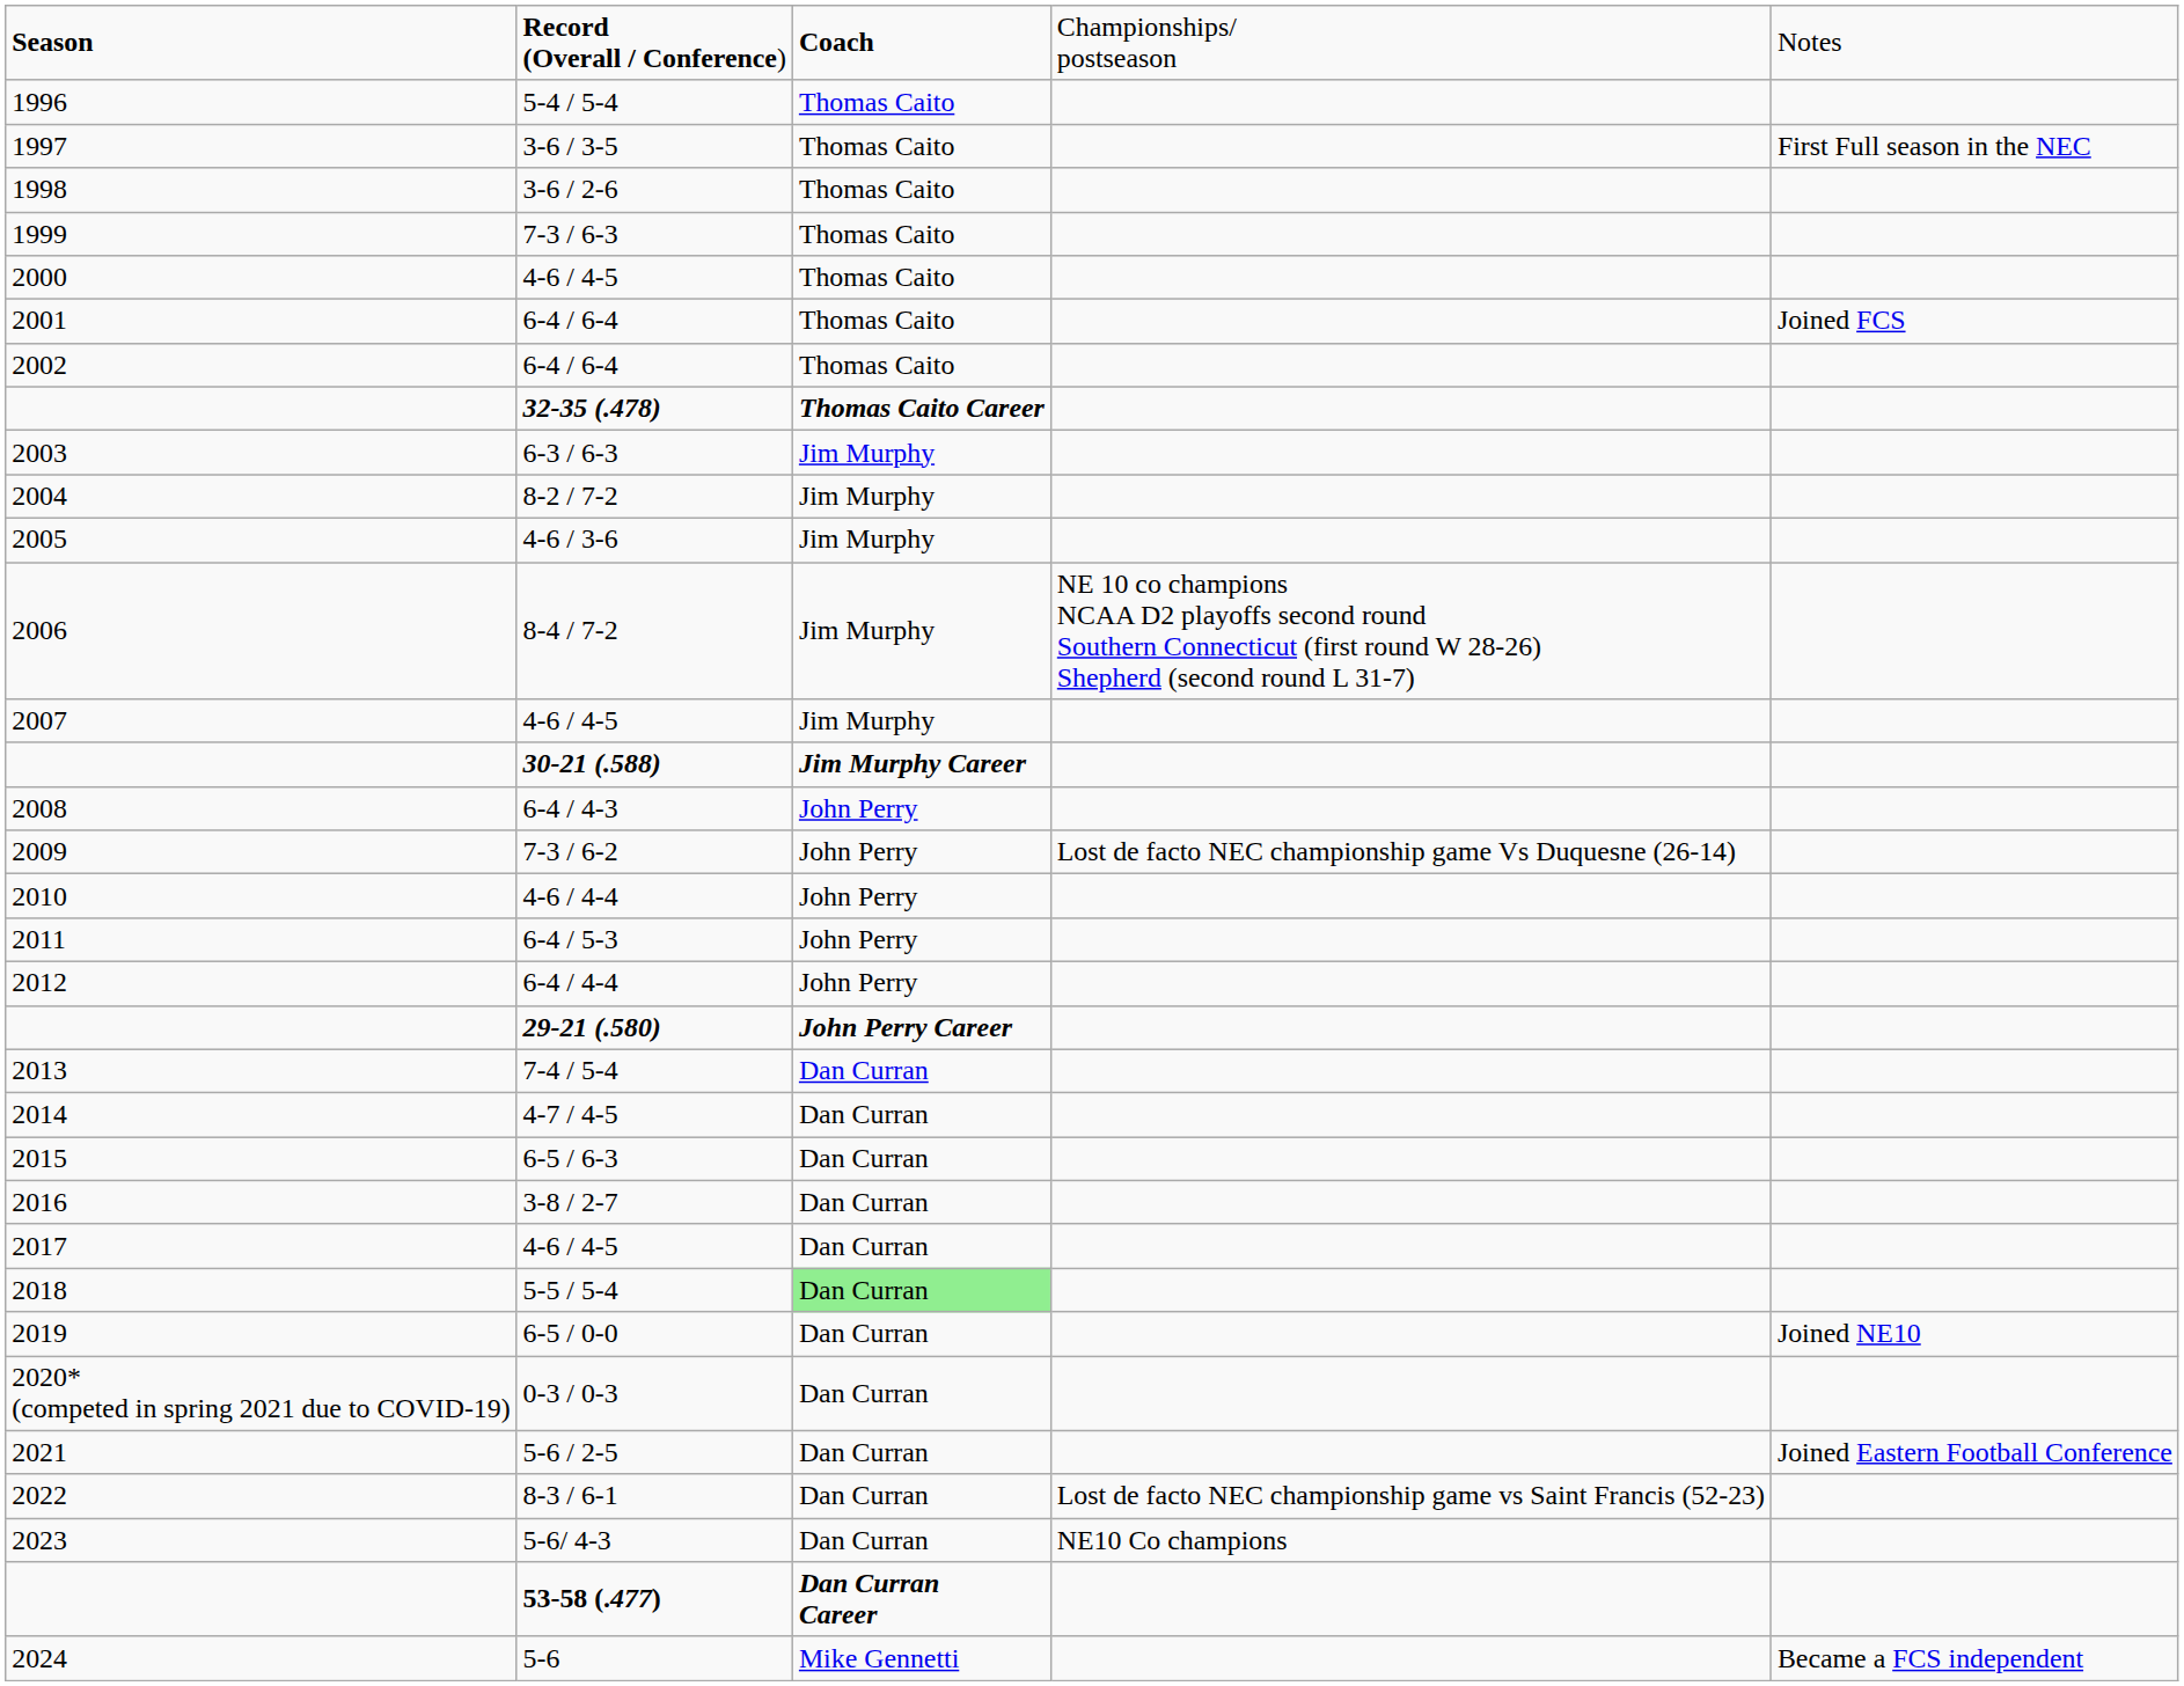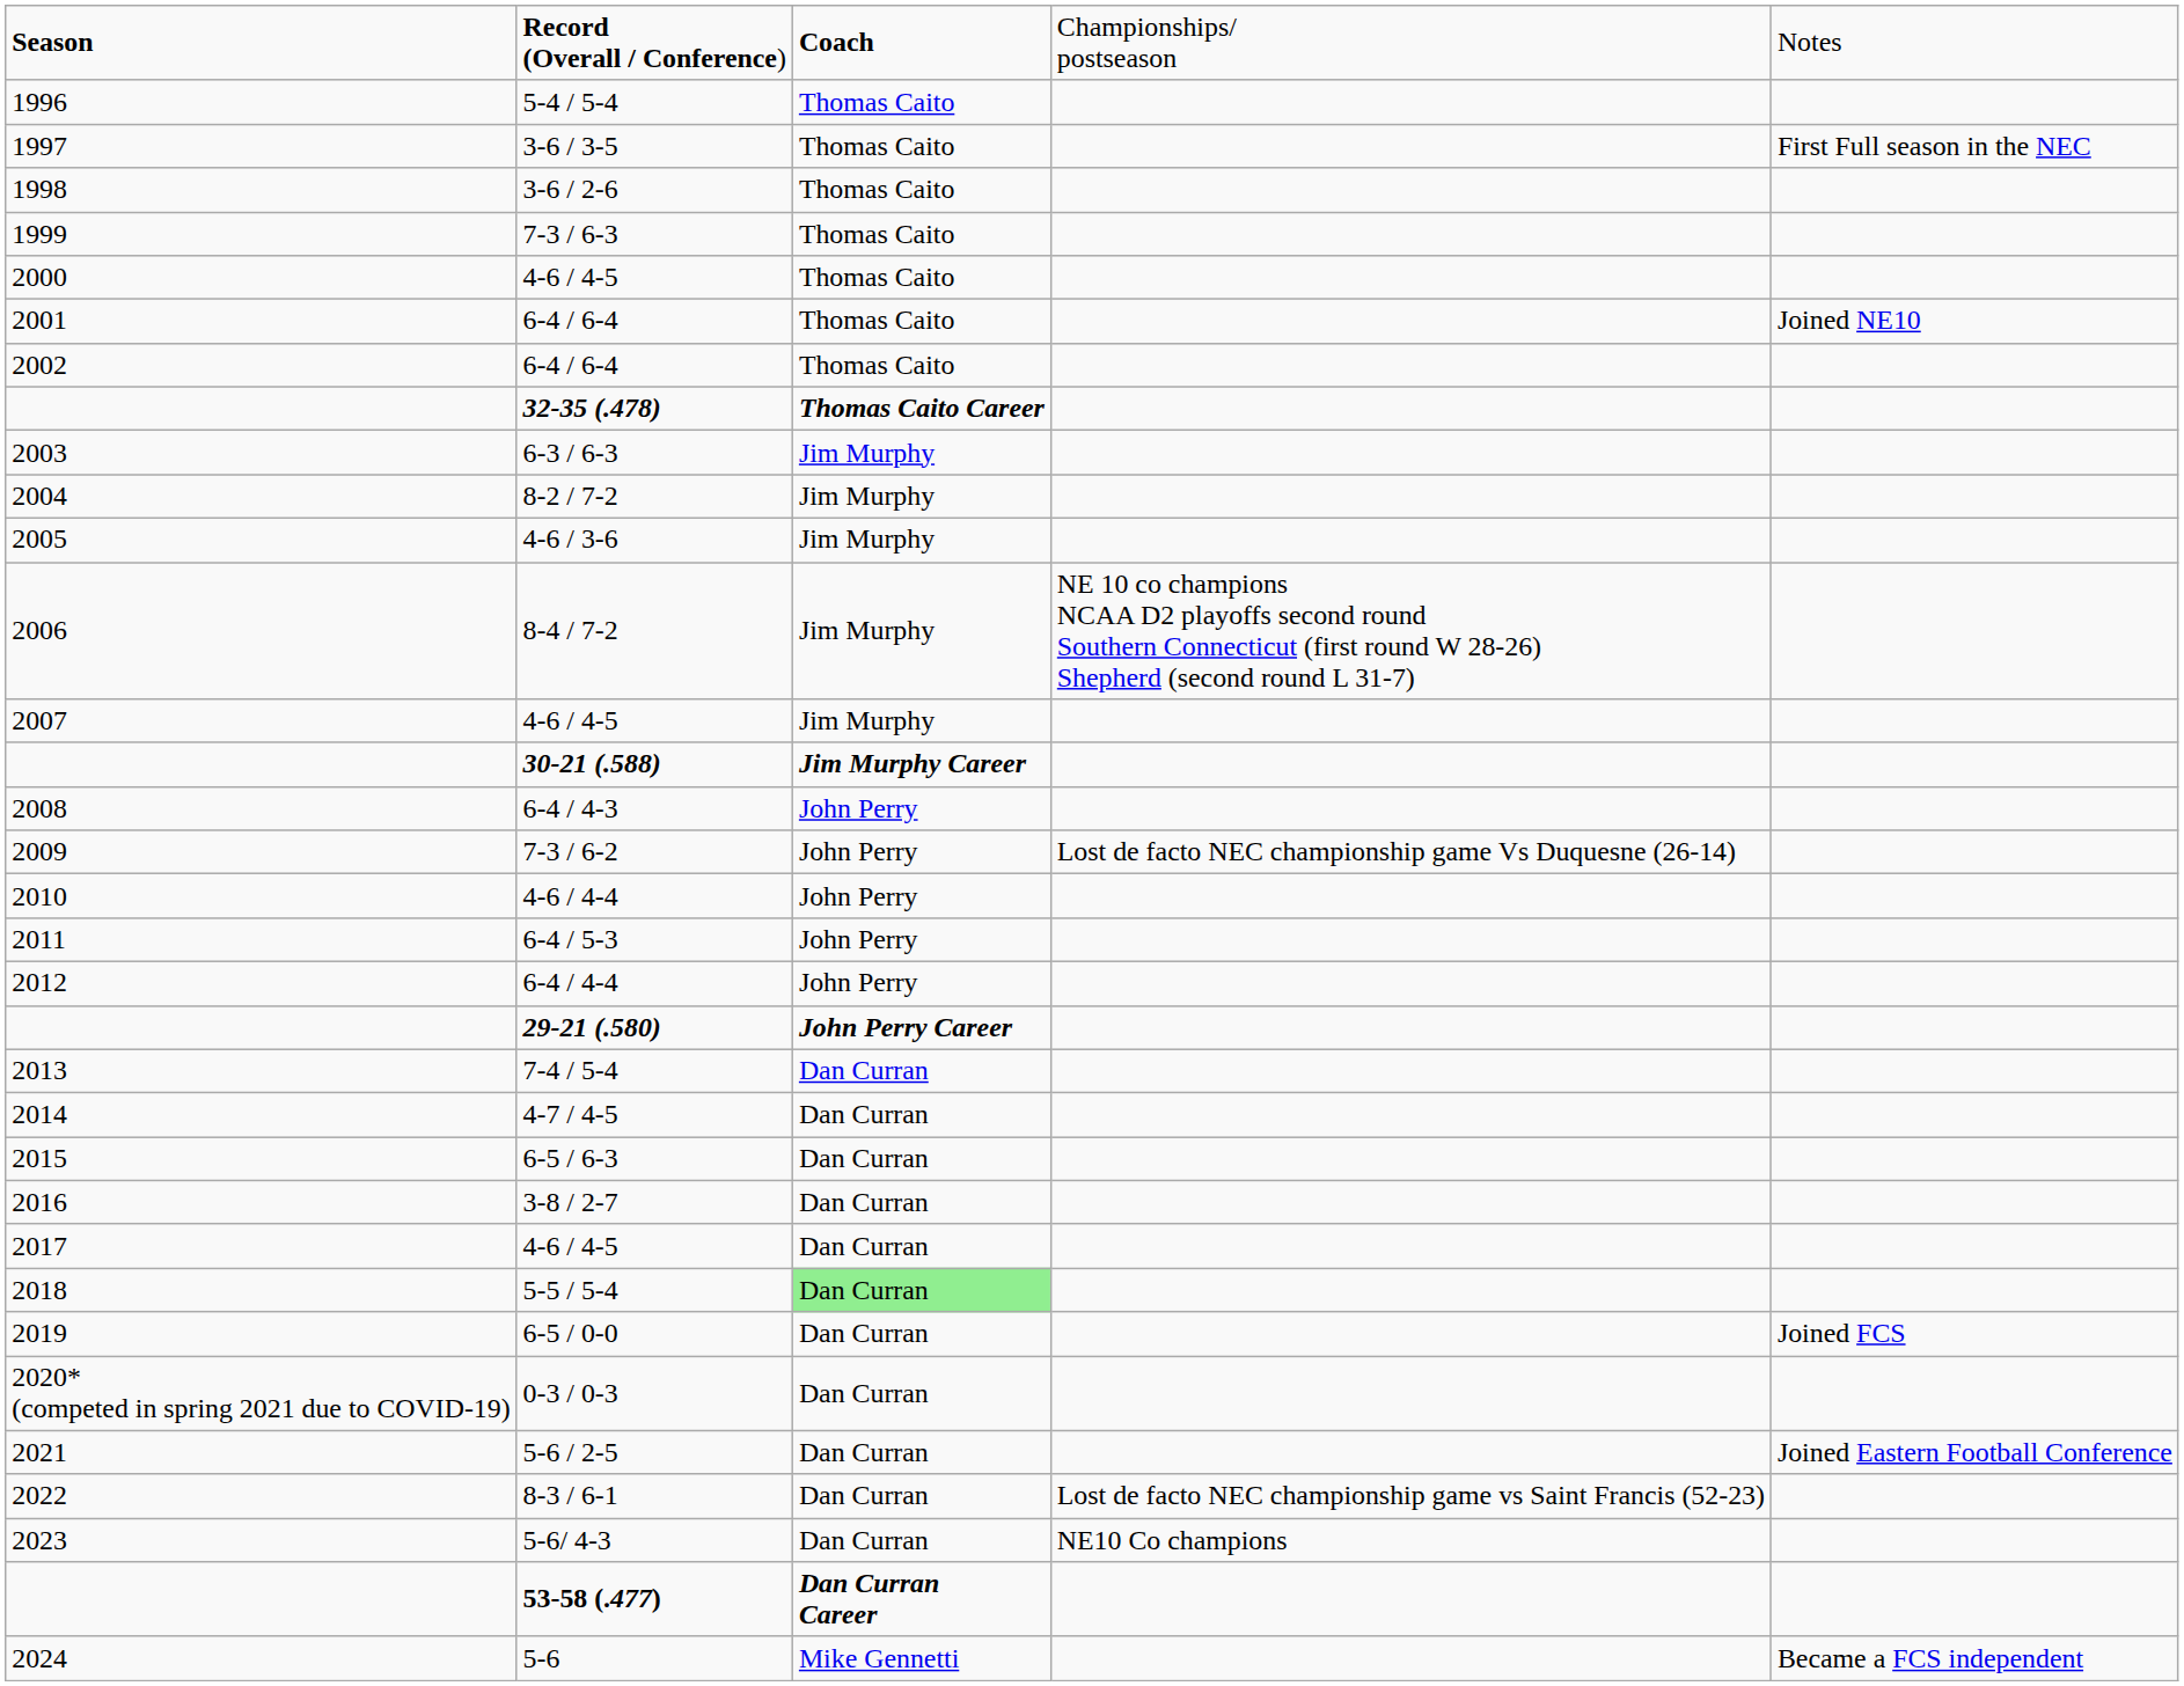 <table class="wikitable">
 <tr>
 <td><strong>Season</strong></td>
 <td><strong>Record</strong><br><strong>(Overall / Conference</strong>)</td>
 <td><strong>Coach</strong></td>
 <td>Championships/<br>postseason</td>
 <td>Notes</td>
 </tr>
 <tr>
 <td>1996</td>
 <td>5-4 / 5-4</td>
 <td><a href='#'>Thomas Caito</a></td>
 <td></td>
 <td></td>
 </tr>
 <tr>
 <td>1997</td>
 <td>3-6 / 3-5</td>
 <td>Thomas Caito</td>
 <td></td>
 <td>First Full season in the <a href='#'>NEC</a></td>
 </tr>
 <tr>
 <td>1998</td>
 <td>3-6 / 2-6</td>
 <td>Thomas Caito</td>
 <td></td>
 <td></td>
 </tr>
 <tr>
 <td>1999</td>
 <td>7-3 / 6-3</td>
 <td>Thomas Caito</td>
 <td></td>
 <td></td>
 </tr>
 <tr>
 <td>2000</td>
 <td>4-6 / 4-5</td>
 <td>Thomas Caito</td>
 <td></td>
 <td></td>
 </tr>
 <tr>
 <td>2001</td>
 <td>6-4 / 6-4</td>
 <td>Thomas Caito</td>
 <td></td>
-<td>Joined <a href='#'>FCS</a></td>
+<td>Joined <a href='#'>NE10</a></td>
 </tr>
 <tr>
 <td>2002</td>
 <td>6-4 / 6-4</td>
 <td>Thomas Caito</td>
 <td></td>
 <td></td>
 </tr>
 <tr>
 <td></td>
 <td><strong><em>32-35 (.478)</em></strong></td>
 <td rowspan="1"><strong><em>Thomas Caito Career</em></strong></td>
 <td></td>
 <td></td>
 </tr>
 <tr>
 <td>2003</td>
 <td>6-3 / 6-3</td>
 <td><a href='#'>Jim Murphy</a></td>
 <td></td>
 <td></td>
 </tr>
 <tr>
 <td>2004</td>
 <td>8-2 / 7-2</td>
 <td>Jim Murphy</td>
 <td></td>
 <td></td>
 </tr>
 <tr>
 <td>2005</td>
 <td>4-6 / 3-6</td>
 <td>Jim Murphy</td>
 <td></td>
 <td></td>
 </tr>
 <tr>
 <td>2006</td>
 <td>8-4 / 7-2</td>
 <td>Jim Murphy</td>
 <td>NE 10 co champions<br>NCAA D2 playoffs second round<br><a href='#'>Southern Connecticut</a> (first round W 28-26)<br><a href='#'>Shepherd</a> (second round L 31-7)</td>
 <td></td>
 </tr>
 <tr>
 <td>2007</td>
 <td>4-6 / 4-5</td>
 <td>Jim Murphy</td>
 <td></td>
 <td></td>
 </tr>
 <tr>
 <td></td>
 <td><strong><em>30-21 (.588)</em></strong></td>
 <td rowspan="1"><strong><em>Jim Murphy Career</em></strong></td>
 <td></td>
 <td></td>
 </tr>
 <tr>
 <td>2008</td>
 <td>6-4 / 4-3</td>
 <td><a href='#'>John Perry</a></td>
 <td></td>
 <td></td>
 </tr>
 <tr>
 <td>2009</td>
 <td>7-3 / 6-2</td>
 <td>John Perry</td>
 <td>Lost de facto NEC championship game Vs Duquesne (26-14)</td>
 <td></td>
 </tr>
 <tr>
 <td>2010</td>
 <td>4-6 / 4-4</td>
 <td>John Perry</td>
 <td></td>
 <td></td>
 </tr>
 <tr>
 <td>2011</td>
 <td>6-4 / 5-3</td>
 <td>John Perry</td>
 <td></td>
 <td></td>
 </tr>
 <tr>
 <td>2012</td>
 <td>6-4 / 4-4</td>
 <td>John Perry</td>
 <td></td>
 <td></td>
 </tr>
 <tr>
 <td></td>
 <td><strong><em>29-21 (.580)</em></strong></td>
 <td rowspan="1"><strong><em>John Perry Career</em></strong></td>
 <td></td>
 <td></td>
 </tr>
 <tr>
 <td>2013</td>
 <td>7-4 / 5-4</td>
 <td><a href='#'>Dan Curran</a></td>
 <td></td>
 <td></td>
 </tr>
 <tr>
 <td>2014</td>
 <td>4-7 / 4-5</td>
 <td>Dan Curran</td>
 <td></td>
 <td></td>
 </tr>
 <tr>
 <td>2015</td>
 <td>6-5 / 6-3</td>
 <td>Dan Curran</td>
 <td></td>
 <td></td>
 </tr>
 <tr>
 <td>2016</td>
 <td>3-8 / 2-7</td>
 <td>Dan Curran</td>
 <td></td>
 <td></td>
 </tr>
 <tr>
 <td>2017</td>
 <td>4-6 / 4-5</td>
 <td>Dan Curran</td>
 <td></td>
 <td></td>
 </tr>
 <tr>
 <td>2018</td>
 <td>5-5 / 5-4</td>
 <td style="background: lightgreen;">Dan Curran</td>
 <td></td>
 <td></td>
 </tr>
 <tr>
 <td>2019</td>
 <td>6-5 / 0-0</td>
 <td>Dan Curran</td>
 <td></td>
-<td>Joined <a href='#'>NE10</a></td>
+<td>Joined <a href='#'>FCS</a></td>
 </tr>
 <tr>
 <td>2020*<br>(competed in spring 2021 due to COVID-19)</td>
 <td>0-3 / 0-3</td>
 <td>Dan Curran</td>
 <td></td>
 <td></td>
 </tr>
 <tr>
 <td>2021</td>
 <td>5-6 / 2-5</td>
 <td>Dan Curran</td>
 <td></td>
 <td>Joined <a href='#'>Eastern Football Conference</a></td>
 </tr>
 <tr>
 <td>2022</td>
 <td>8-3 / 6-1</td>
 <td>Dan Curran</td>
 <td>Lost de facto NEC championship game vs Saint Francis (52-23)</td>
 <td></td>
 </tr>
 <tr>
 <td>2023</td>
 <td>5-6/ 4-3</td>
 <td>Dan Curran</td>
 <td>NE10 Co champions</td>
 <td></td>
 </tr>
 <tr>
 <td></td>
 <td><strong>53-58 (.<em>477</em>)</strong></td>
 <td><strong><em>Dan Curran</em></strong><br><strong><em>Career</em></strong></td>
 <td></td>
 <td></td>
 </tr>
 <tr>
 <td>2024</td>
 <td>5-6</td>
 <td><a href='#'>Mike Gennetti</a></td>
 <td></td>
 <td>Became a <a href='#'>FCS independent</a></td>
 </tr>
 </table>
